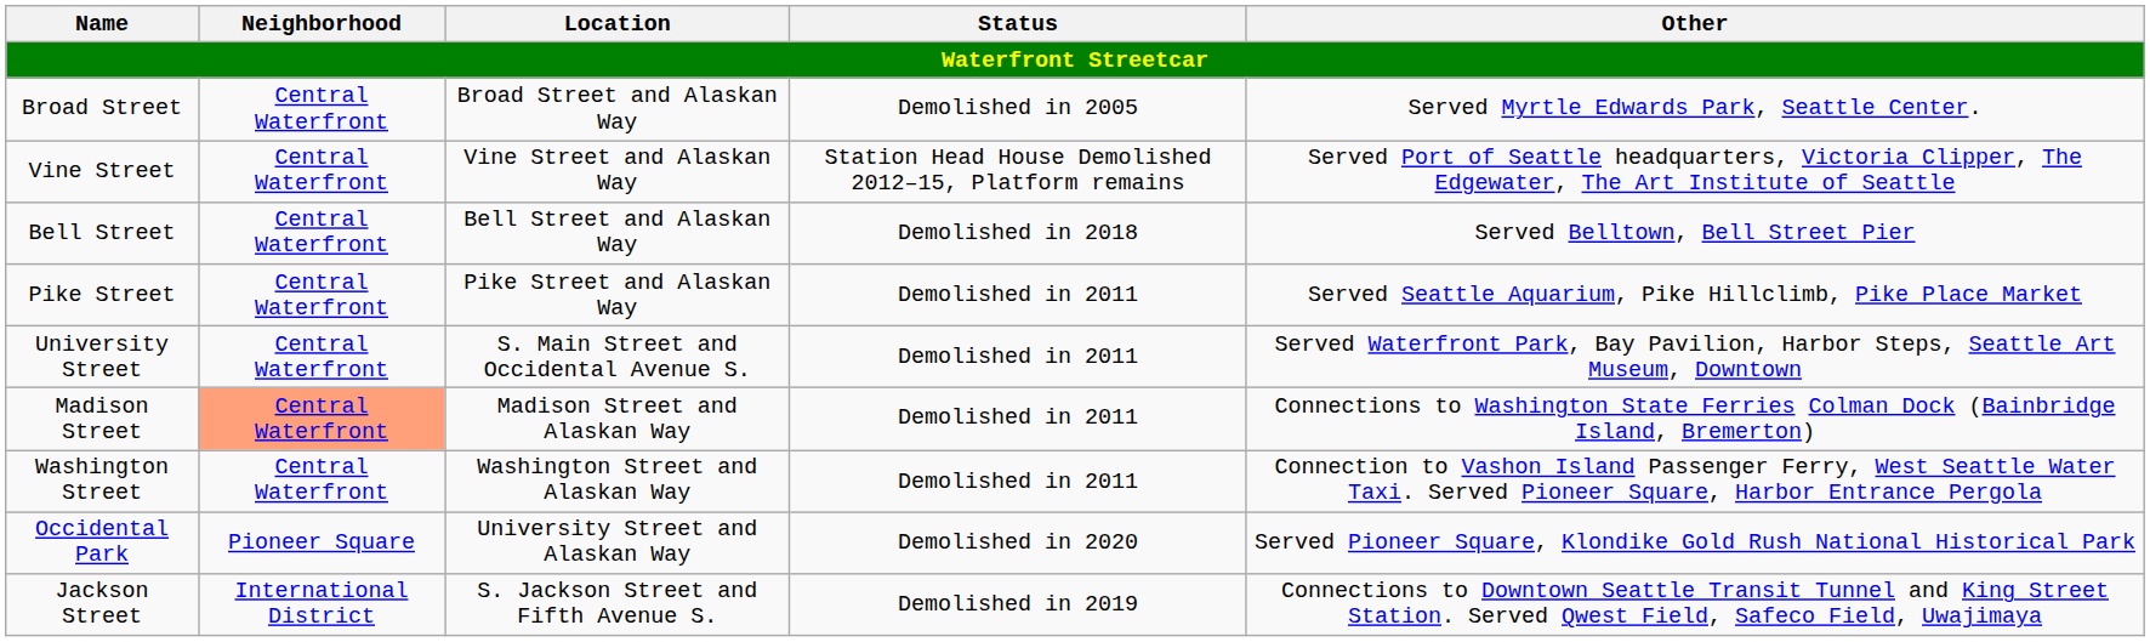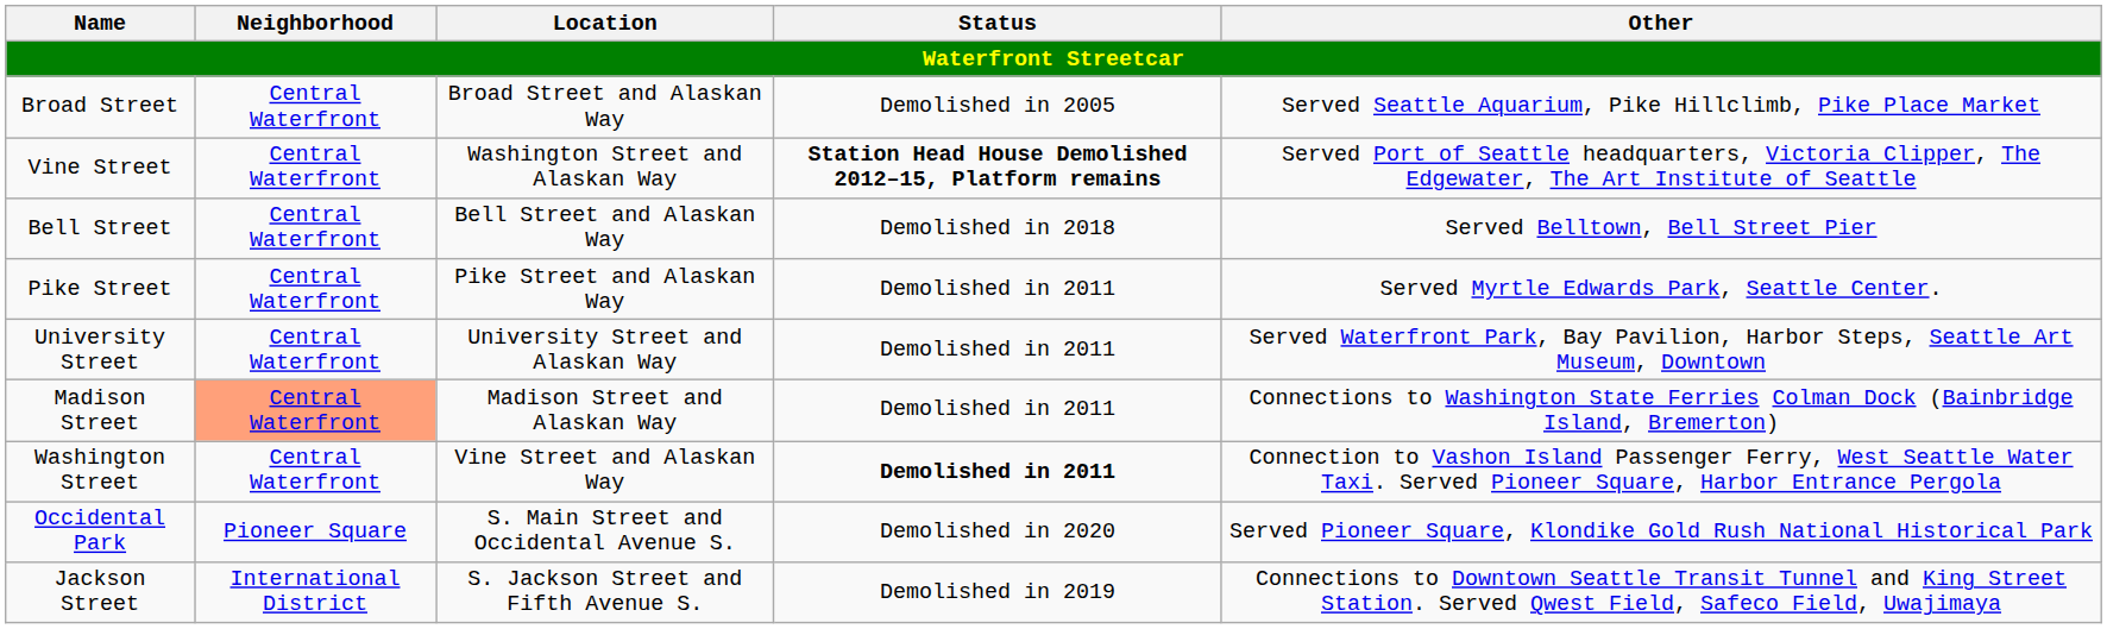 <table class="wikitable" style="text-align:center">
 <tr>
 <th>Name</th>
 <th>Neighborhood</th>
 <th>Location</th>
 <th>Status</th>
 <th>Other</th>
 </tr>
 <tr>
 <th colspan=6 style="background:green; color:yellow">Waterfront Streetcar</th>
 </tr>
 <tr>
 <td>Broad Street</td>
 <td><a href='#'>Central Waterfront</a></td>
 <td>Broad Street and Alaskan Way</td>
 <td>Demolished in 2005</td>
-<td>Served <a href='#'>Myrtle Edwards Park</a>, <a href='#'>Seattle Center</a>.</td>
+<td>Served <a href='#'>Seattle Aquarium</a>, Pike Hillclimb, <a href='#'>Pike Place Market</a></td>
 </tr>
 <tr>
 <td>Vine Street</td>
 <td><a href='#'>Central Waterfront</a></td>
-<td>Vine Street and Alaskan Way</td>
-<td>Station Head House Demolished  2012–15, Platform remains</td>
+<td>Washington Street and Alaskan Way</td>
+<td><strong>Station Head House Demolished  2012–15, Platform remains</strong></td>
 <td>Served <a href='#'>Port of Seattle</a> headquarters, <a href='#'>Victoria Clipper</a>, <a href='#'>The Edgewater</a>, <a href='#'>The Art Institute of Seattle</a></td>
 </tr>
 <tr>
 <td>Bell Street</td>
 <td><a href='#'>Central Waterfront</a></td>
 <td>Bell Street and Alaskan Way</td>
 <td>Demolished in 2018</td>
 <td>Served <a href='#'>Belltown</a>, <a href='#'>Bell Street Pier</a></td>
 </tr>
 <tr>
 <td>Pike Street</td>
 <td><a href='#'>Central Waterfront</a></td>
 <td>Pike Street and Alaskan Way</td>
 <td>Demolished in 2011</td>
-<td>Served <a href='#'>Seattle Aquarium</a>, Pike Hillclimb, <a href='#'>Pike Place Market</a></td>
+<td>Served <a href='#'>Myrtle Edwards Park</a>, <a href='#'>Seattle Center</a>.</td>
 </tr>
 <tr>
 <td>University Street</td>
 <td><a href='#'>Central Waterfront</a></td>
-<td>S. Main Street and Occidental Avenue S.</td>
+<td>University Street and Alaskan Way</td>
 <td>Demolished in 2011</td>
 <td>Served <a href='#'>Waterfront Park</a>, Bay Pavilion, Harbor Steps, <a href='#'>Seattle Art Museum</a>, <a href='#'>Downtown</a></td>
 </tr>
 <tr>
 <td>Madison Street</td>
 <td style="background: lightsalmon;"><a href='#'>Central Waterfront</a></td>
 <td>Madison Street and Alaskan Way</td>
 <td>Demolished in 2011</td>
 <td>Connections to <a href='#'>Washington State Ferries</a> <a href='#'>Colman Dock</a> (<a href='#'>Bainbridge Island</a>, <a href='#'>Bremerton</a>)</td>
 </tr>
 <tr>
 <td>Washington Street</td>
 <td><a href='#'>Central Waterfront</a></td>
-<td>Washington Street and Alaskan Way</td>
-<td>Demolished in 2011</td>
+<td>Vine Street and Alaskan Way</td>
+<td><strong>Demolished in 2011</strong></td>
 <td>Connection to <a href='#'>Vashon Island</a> Passenger Ferry, <a href='#'>West Seattle Water Taxi</a>. Served <a href='#'>Pioneer Square</a>, <a href='#'>Harbor Entrance Pergola</a></td>
 </tr>
 <tr>
 <td><a href='#'>Occidental Park</a></td>
 <td><a href='#'>Pioneer Square</a></td>
-<td>University Street and Alaskan Way</td>
+<td>S. Main Street and Occidental Avenue S.</td>
 <td>Demolished in 2020</td>
 <td>Served <a href='#'>Pioneer Square</a>, <a href='#'>Klondike Gold Rush National Historical Park</a></td>
 </tr>
 <tr>
 <td>Jackson Street</td>
 <td><a href='#'>International District</a></td>
 <td>S. Jackson Street and Fifth Avenue S.</td>
 <td>Demolished in 2019</td>
 <td>Connections to <a href='#'>Downtown Seattle Transit Tunnel</a> and <a href='#'>King Street Station</a>. Served <a href='#'>Qwest Field</a>, <a href='#'>Safeco Field</a>, <a href='#'>Uwajimaya</a></td>
 </tr>
 </table>
